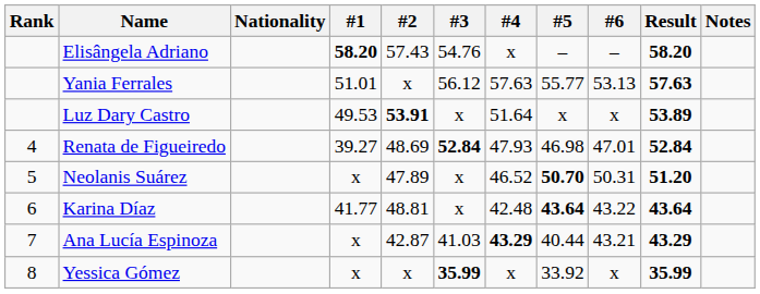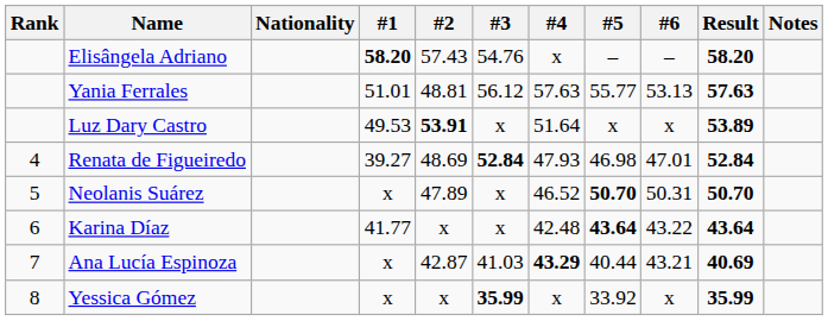 <table class="wikitable sortable" style="text-align:center;font-size:95%">
 <tr>
 <th>Rank</th>
 <th>Name</th>
 <th>Nationality</th>
 <th>#1</th>
 <th>#2</th>
 <th>#3</th>
 <th>#4</th>
 <th>#5</th>
 <th>#6</th>
 <th>Result</th>
 <th>Notes</th>
 </tr>
 <tr>
 <td></td>
 <td align=left><a href='#'>Elisângela Adriano</a></td>
 <td align=left></td>
 <td><strong>58.20</strong></td>
 <td>57.43</td>
 <td>54.76</td>
 <td>x</td>
 <td>–</td>
 <td>–</td>
 <td><strong>58.20</strong></td>
 <td></td>
 </tr>
 <tr>
 <td></td>
 <td align=left><a href='#'>Yania Ferrales</a></td>
 <td align=left></td>
 <td>51.01</td>
-<td>x</td>
+<td>48.81</td>
 <td>56.12</td>
 <td>57.63</td>
 <td>55.77</td>
 <td>53.13</td>
 <td><strong>57.63</strong></td>
 <td></td>
 </tr>
 <tr>
 <td></td>
 <td align=left><a href='#'>Luz Dary Castro</a></td>
 <td align=left></td>
 <td>49.53</td>
 <td><strong>53.91</strong></td>
 <td>x</td>
 <td>51.64</td>
 <td>x</td>
 <td>x</td>
 <td><strong>53.89</strong></td>
 <td></td>
 </tr>
 <tr>
 <td>4</td>
 <td align=left><a href='#'>Renata de Figueiredo</a></td>
 <td align=left></td>
 <td>39.27</td>
 <td>48.69</td>
 <td><strong>52.84</strong></td>
 <td>47.93</td>
 <td>46.98</td>
 <td>47.01</td>
 <td><strong>52.84</strong></td>
 <td></td>
 </tr>
 <tr>
 <td>5</td>
 <td align=left><a href='#'>Neolanis Suárez</a></td>
 <td align=left></td>
 <td>x</td>
 <td>47.89</td>
 <td>x</td>
 <td>46.52</td>
 <td><strong>50.70</strong></td>
 <td>50.31</td>
-<td><strong>51.20</strong></td>
+<td><strong>50.70</strong></td>
 <td></td>
 </tr>
 <tr>
 <td>6</td>
 <td align=left><a href='#'>Karina Díaz</a></td>
 <td align=left></td>
 <td>41.77</td>
-<td>48.81</td>
+<td>x</td>
 <td>x</td>
 <td>42.48</td>
 <td><strong>43.64</strong></td>
 <td>43.22</td>
 <td><strong>43.64</strong></td>
 <td></td>
 </tr>
 <tr>
 <td>7</td>
 <td align=left><a href='#'>Ana Lucía Espinoza</a></td>
 <td align=left></td>
 <td>x</td>
 <td>42.87</td>
 <td>41.03</td>
 <td><strong>43.29</strong></td>
 <td>40.44</td>
 <td>43.21</td>
-<td><strong>43.29</strong></td>
+<td><strong>40.69</strong></td>
 <td></td>
 </tr>
 <tr>
 <td>8</td>
 <td align=left><a href='#'>Yessica Gómez</a></td>
 <td align=left></td>
 <td>x</td>
 <td>x</td>
 <td><strong>35.99</strong></td>
 <td>x</td>
 <td>33.92</td>
 <td>x</td>
 <td><strong>35.99</strong></td>
 <td></td>
 </tr>
 </table>
